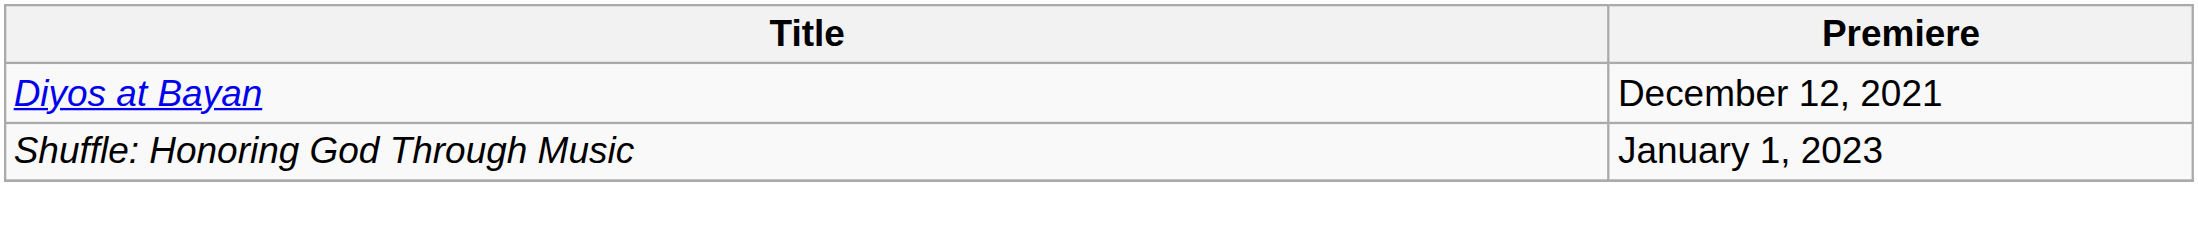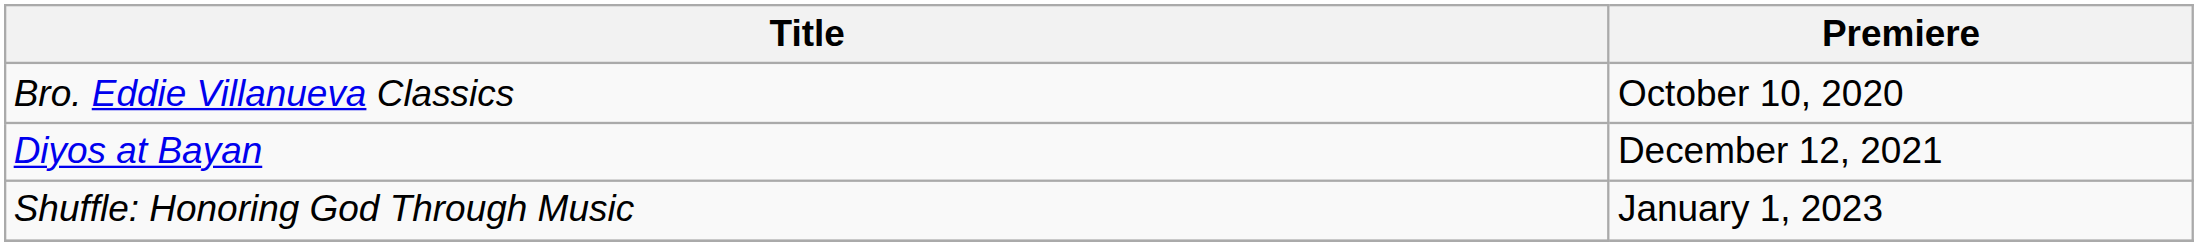 <table class="wikitable sortable" width="75%">
 <tr>
 <th style="width:55%;">Title</th>
 <th style="width:20%;">Premiere</th>
+</tr>
+<tr>
+<td><em>Bro. <a href='#'>Eddie Villanueva</a> Classics</em></td>
+<td>October 10, 2020</td>
 </tr>
 <tr>
 <td><em><a href='#'>Diyos at Bayan</a></em></td>
 <td>December 12, 2021</td>
 </tr>
 <tr>
 <td><em>Shuffle: Honoring God Through Music</em></td>
 <td>January 1, 2023</td>
 </tr>
 <tr>
 </tr>
 </table>
